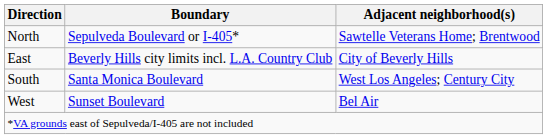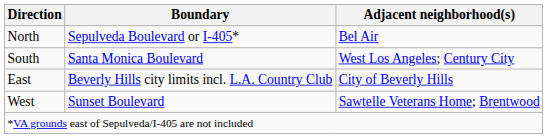 <table class="wikitable">
 <tr>
 <th>Direction</th>
 <th>Boundary</th>
 <th>Adjacent neighborhood(s)</th>
 </tr>
 <tr>
 <td>North</td>
 <td><a href='#'>Sepulveda Boulevard</a> or <a href='#'>I-405</a>*</td>
-<td><a href='#'>Sawtelle Veterans Home</a>; <a href='#'>Brentwood</a></td>
+<td><a href='#'>Bel Air</a></td>
+</tr>
+<tr>
+<td>South</td>
+<td><a href='#'>Santa Monica Boulevard</a></td>
+<td><a href='#'>West Los Angeles</a>; <a href='#'>Century City</a></td>
 </tr>
 <tr>
 <td>East</td>
 <td><a href='#'>Beverly Hills</a> city limits incl. <a href='#'>L.A. Country Club</a></td>
 <td><a href='#'>City of Beverly Hills</a></td>
 </tr>
 <tr>
-<td>South</td>
-<td><a href='#'>Santa Monica Boulevard</a></td>
-<td><a href='#'>West Los Angeles</a>; <a href='#'>Century City</a></td>
-</tr>
-<tr>
 <td>West</td>
 <td><a href='#'>Sunset Boulevard</a></td>
-<td><a href='#'>Bel Air</a></td>
+<td><a href='#'>Sawtelle Veterans Home</a>; <a href='#'>Brentwood</a></td>
 </tr>
 <tr>
 <td colspan=3><small>*<a href='#'>VA grounds</a> east of Sepulveda/I-405 are not included</small></td>
 </tr>
 </table>
